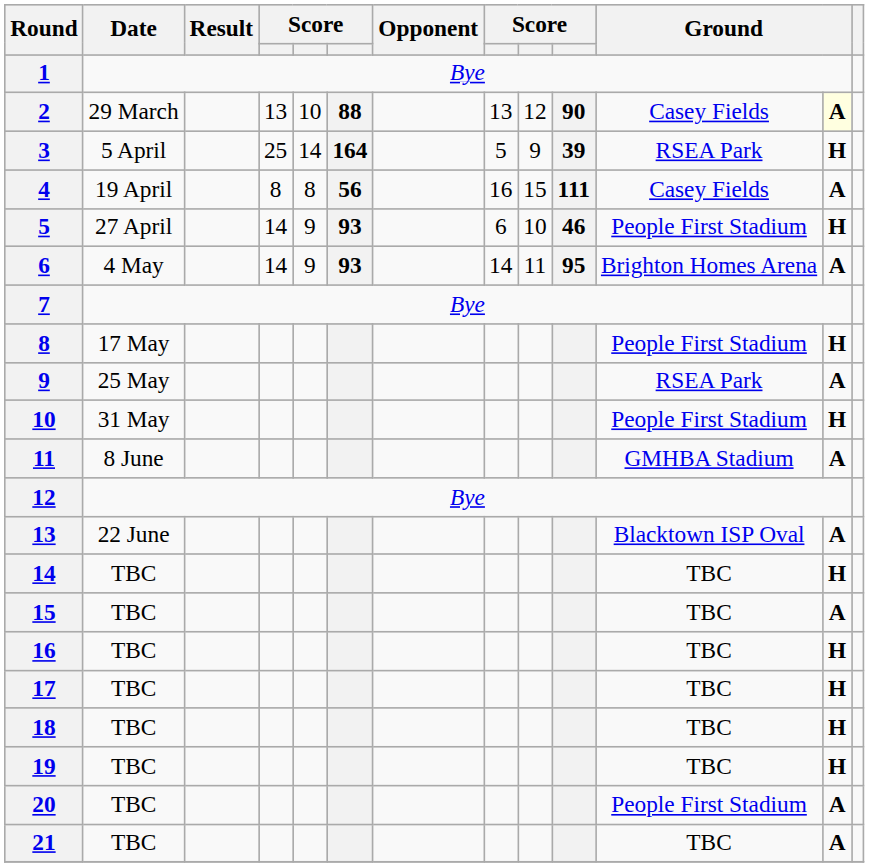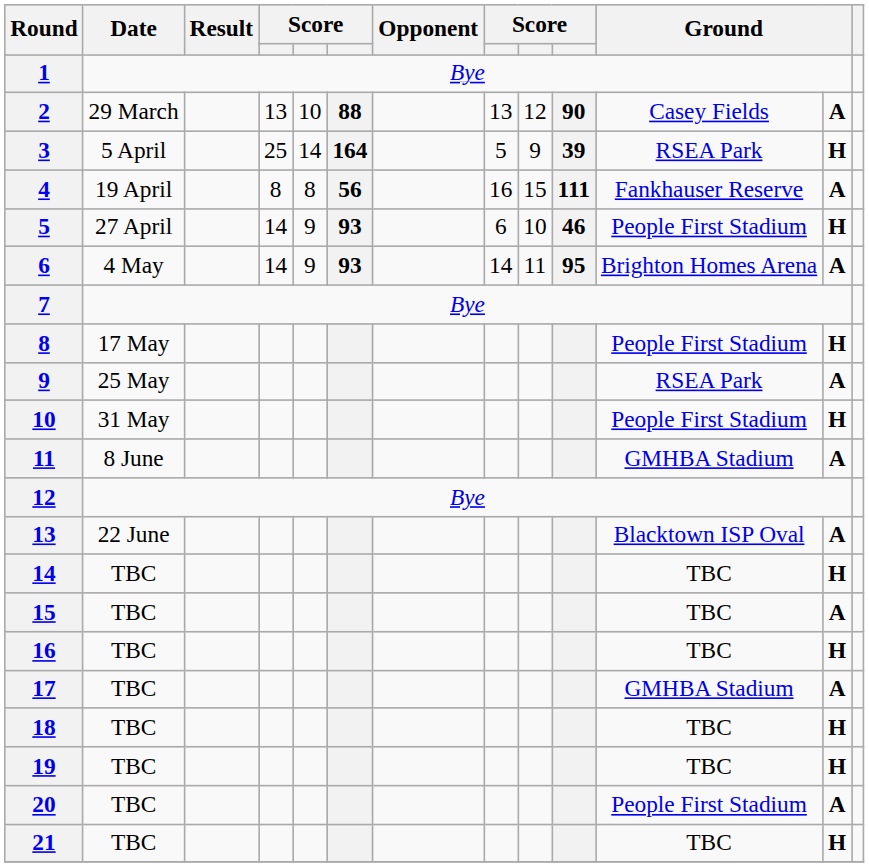 <table class="wikitable plainrowheaders" style="font-size:90%; text-align:center;">
 <tr>
 <th rowspan="2" scope="col">Round</th>
 <th rowspan="2" scope="col">Date</th>
 <th rowspan="2" scope="col">Result</th>
 <th colspan="3" scope="col">Score</th>
 <th rowspan="2" scope="col">Opponent</th>
 <th colspan="3" scope="col">Score</th>
 <th colspan="2" rowspan="2" scope="col">Ground</th>
 <th rowspan="2" scope="col"></th>
 </tr>
 <tr>
 <th scope="col"></th>
 <th scope="col"></th>
 <th scope="col"></th>
 <th scope="col"></th>
 <th scope="col"></th>
 <th scope="col"></th>
 </tr>
 <tr>
 <th><a href='#'>1</a></th>
 <td colspan="11"><em><a href='#'>Bye</a></em></td>
 <td></td>
 </tr>
 <tr>
 <th><a href='#'>2</a></th>
 <td>29 March</td>
 <td></td>
 <td>13</td>
 <td>10</td>
 <th>88</th>
 <td></td>
 <td>13</td>
 <td>12</td>
 <th>90</th>
 <td><a href='#'>Casey Fields</a></td>
-<td style="background: lightyellow;"><strong>A</strong></td>
+<td><strong>A</strong></td>
 <td></td>
 </tr>
 <tr>
 <th><a href='#'>3</a></th>
 <td>5 April</td>
 <td></td>
 <td>25</td>
 <td>14</td>
 <th>164</th>
 <td></td>
 <td>5</td>
 <td>9</td>
 <th>39</th>
 <td><a href='#'>RSEA Park</a></td>
 <td><strong>H</strong></td>
 <td></td>
 </tr>
 <tr>
 <th><a href='#'>4</a></th>
 <td>19 April</td>
 <td></td>
 <td>8</td>
 <td>8</td>
 <th>56</th>
 <td></td>
 <td>16</td>
 <td>15</td>
 <th>111</th>
-<td><a href='#'>Casey Fields</a></td>
+<td><a href='#'>Fankhauser Reserve</a></td>
 <td><strong>A</strong></td>
 <td></td>
 </tr>
 <tr>
 <th><a href='#'>5</a></th>
 <td>27 April</td>
 <td></td>
 <td>14</td>
 <td>9</td>
 <th>93</th>
 <td></td>
 <td>6</td>
 <td>10</td>
 <th>46</th>
 <td><a href='#'>People First Stadium</a></td>
 <td><strong>H</strong></td>
 <td></td>
 </tr>
 <tr>
 <th><a href='#'>6</a></th>
 <td>4 May</td>
 <td></td>
 <td>14</td>
 <td>9</td>
 <th>93</th>
 <td></td>
 <td>14</td>
 <td>11</td>
 <th>95</th>
 <td><a href='#'>Brighton Homes Arena</a></td>
 <td><strong>A</strong></td>
 <td></td>
 </tr>
 <tr>
 <th><a href='#'>7</a></th>
 <td colspan="11"><em><a href='#'>Bye</a></em></td>
 <td></td>
 </tr>
 <tr>
 <th><a href='#'>8</a></th>
 <td>17 May</td>
 <td></td>
 <td></td>
 <td></td>
 <th></th>
 <td></td>
 <td></td>
 <td></td>
 <th></th>
 <td><a href='#'>People First Stadium</a></td>
 <td><strong>H</strong></td>
 <td></td>
 </tr>
 <tr>
 <th><a href='#'>9</a></th>
 <td>25 May</td>
 <td></td>
 <td></td>
 <td></td>
 <th></th>
 <td></td>
 <td></td>
 <td></td>
 <th></th>
 <td><a href='#'>RSEA Park</a></td>
 <td><strong>A</strong></td>
 <td></td>
 </tr>
 <tr>
 <th><a href='#'>10</a></th>
 <td>31 May</td>
 <td></td>
 <td></td>
 <td></td>
 <th></th>
 <td></td>
 <td></td>
 <td></td>
 <th></th>
 <td><a href='#'>People First Stadium</a></td>
 <td><strong>H</strong></td>
 <td></td>
 </tr>
 <tr>
 <th><a href='#'>11</a></th>
 <td>8 June</td>
 <td></td>
 <td></td>
 <td></td>
 <th></th>
 <td></td>
 <td></td>
 <td></td>
 <th></th>
 <td><a href='#'>GMHBA Stadium</a></td>
 <td><strong>A</strong></td>
 <td></td>
 </tr>
 <tr>
 <th><a href='#'>12</a></th>
 <td colspan="11"><em><a href='#'>Bye</a></em></td>
 <td></td>
 </tr>
 <tr>
 <th><a href='#'>13</a></th>
 <td>22 June</td>
 <td></td>
 <td></td>
 <td></td>
 <th></th>
 <td></td>
 <td></td>
 <td></td>
 <th></th>
 <td><a href='#'>Blacktown ISP Oval</a></td>
 <td><strong>A</strong></td>
 <td></td>
 </tr>
 <tr>
 <th><a href='#'>14</a></th>
 <td>TBC</td>
 <td></td>
 <td></td>
 <td></td>
 <th></th>
 <td></td>
 <td></td>
 <td></td>
 <th></th>
 <td>TBC</td>
 <td><strong>H</strong></td>
 <td></td>
 </tr>
 <tr>
 <th><a href='#'>15</a></th>
 <td>TBC</td>
 <td></td>
 <td></td>
 <td></td>
 <th></th>
 <td></td>
 <td></td>
 <td></td>
 <th></th>
 <td>TBC</td>
 <td><strong>A</strong></td>
 <td></td>
 </tr>
 <tr>
 <th><a href='#'>16</a></th>
 <td>TBC</td>
 <td></td>
 <td></td>
 <td></td>
 <th></th>
 <td></td>
 <td></td>
 <td></td>
 <th></th>
 <td>TBC</td>
 <td><strong>H</strong></td>
 <td></td>
 </tr>
 <tr>
 <th><a href='#'>17</a></th>
 <td>TBC</td>
 <td></td>
 <td></td>
 <td></td>
 <th></th>
 <td></td>
 <td></td>
 <td></td>
 <th></th>
-<td>TBC</td>
-<td><strong>H</strong></td>
+<td><a href='#'>GMHBA Stadium</a></td>
+<td><strong>A</strong></td>
 <td></td>
 </tr>
 <tr>
 <th><a href='#'>18</a></th>
 <td>TBC</td>
 <td></td>
 <td></td>
 <td></td>
 <th></th>
 <td></td>
 <td></td>
 <td></td>
 <th></th>
 <td>TBC</td>
 <td><strong>H</strong></td>
 <td></td>
 </tr>
 <tr>
 <th><a href='#'>19</a></th>
 <td>TBC</td>
 <td></td>
 <td></td>
 <td></td>
 <th></th>
 <td></td>
 <td></td>
 <td></td>
 <th></th>
 <td>TBC</td>
 <td><strong>H</strong></td>
 <td></td>
 </tr>
 <tr>
 <th><a href='#'>20</a></th>
 <td>TBC</td>
 <td></td>
 <td></td>
 <td></td>
 <th></th>
 <td></td>
 <td></td>
 <td></td>
 <th></th>
 <td><a href='#'>People First Stadium</a></td>
 <td><strong>A</strong></td>
 <td></td>
 </tr>
 <tr>
 <th><a href='#'>21</a></th>
 <td>TBC</td>
 <td></td>
 <td></td>
 <td></td>
 <th></th>
 <td></td>
 <td></td>
 <td></td>
 <th></th>
 <td>TBC</td>
-<td><strong>A</strong></td>
+<td><strong>H</strong></td>
 <td></td>
 </tr>
 <tr>
 </tr>
 </table>
